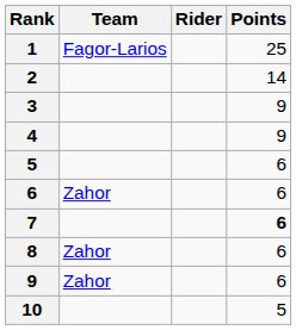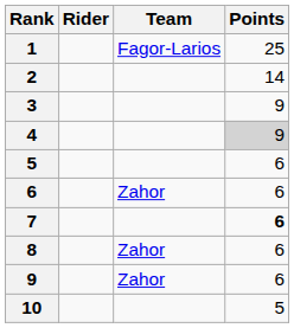 <table class="wikitable">
 <tr>
 <th scope="col">Rank</th>
+<th scope="col">Rider</th>
 <th scope="col">Team</th>
-<th scope="col">Rider</th>
 <th scope="col">Points</th>
 </tr>
 <tr>
 <th scope="row">1</th>
+<td></td>
 <td><a href='#'>Fagor-Larios</a></td>
-<td></td>
 <td style="text-align:right;">25</td>
 </tr>
 <tr>
 <th scope="row">2</th>
 <td></td>
 <td></td>
 <td style="text-align:right;">14</td>
 </tr>
 <tr>
 <th scope="row">3</th>
 <td></td>
 <td></td>
 <td style="text-align:right;">9</td>
 </tr>
 <tr>
 <th scope="row">4</th>
 <td></td>
 <td></td>
-<td style="text-align:right;">9</td>
+<td style="background: lightgrey; text-align:right;">9</td>
 </tr>
 <tr>
 <th scope="row">5</th>
 <td></td>
 <td></td>
 <td style="text-align:right;">6</td>
 </tr>
 <tr>
 <th scope="row">6</th>
+<td></td>
 <td><a href='#'>Zahor</a></td>
-<td></td>
 <td style="text-align:right;">6</td>
 </tr>
 <tr>
 <th scope="row">7</th>
 <td></td>
 <td></td>
 <td style="text-align:right;"><strong>6</strong></td>
 </tr>
 <tr>
 <th scope="row">8</th>
+<td></td>
 <td><a href='#'>Zahor</a></td>
-<td></td>
 <td style="text-align:right;">6</td>
 </tr>
 <tr>
 <th scope="row">9</th>
+<td></td>
 <td><a href='#'>Zahor</a></td>
-<td></td>
 <td style="text-align:right;">6</td>
 </tr>
 <tr>
 <th scope="row">10</th>
 <td></td>
 <td></td>
 <td style="text-align:right;">5</td>
 </tr>
 </table>
